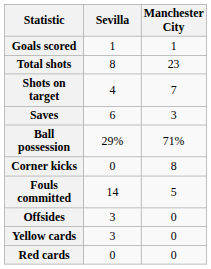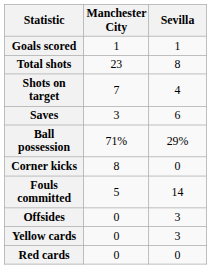 <table class="wikitable plainrowheaders" style="text-align:center">
 <tr>
 <th scope="col" style="width:100px">Statistic</th>
+<th scope="col" style="width:70px">Manchester City</th>
 <th scope="col" style="width:70px">Sevilla</th>
-<th scope="col" style="width:70px">Manchester City</th>
 </tr>
 <tr>
 <th scope=row>Goals scored</th>
 <td>1</td>
 <td>1</td>
 </tr>
 <tr>
 <th scope=row>Total shots</th>
+<td>23</td>
 <td>8</td>
-<td>23</td>
 </tr>
 <tr>
 <th scope=row>Shots on target</th>
+<td>7</td>
 <td>4</td>
-<td>7</td>
 </tr>
 <tr>
 <th scope=row>Saves</th>
+<td>3</td>
 <td>6</td>
+</tr>
+<tr>
+<th scope=row>Ball possession</th>
+<td>71%</td>
+<td>29%</td>
+</tr>
+<tr>
+<th scope=row>Corner kicks</th>
+<td>8</td>
+<td>0</td>
+</tr>
+<tr>
+<th scope=row>Fouls committed</th>
+<td>5</td>
+<td>14</td>
+</tr>
+<tr>
+<th scope=row>Offsides</th>
+<td>0</td>
 <td>3</td>
 </tr>
 <tr>
-<th scope=row>Ball possession</th>
-<td>29%</td>
-<td>71%</td>
-</tr>
-<tr>
-<th scope=row>Corner kicks</th>
+<th scope=row>Yellow cards</th>
 <td>0</td>
-<td>8</td>
-</tr>
-<tr>
-<th scope=row>Fouls committed</th>
-<td>14</td>
-<td>5</td>
-</tr>
-<tr>
-<th scope=row>Offsides</th>
 <td>3</td>
-<td>0</td>
-</tr>
-<tr>
-<th scope=row>Yellow cards</th>
-<td>3</td>
-<td>0</td>
 </tr>
 <tr>
 <th scope=row>Red cards</th>
 <td>0</td>
 <td>0</td>
 </tr>
 </table>
